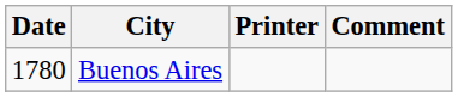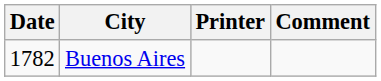 <table class="wikitable">
 <tr>
 <th>Date</th>
 <th>City</th>
 <th>Printer</th>
 <th>Comment</th>
 </tr>
 <tr>
-<td>1780</td>
+<td>1782</td>
 <td><a href='#'>Buenos Aires</a></td>
 <td></td>
 <td></td>
 </tr>
 </table>
